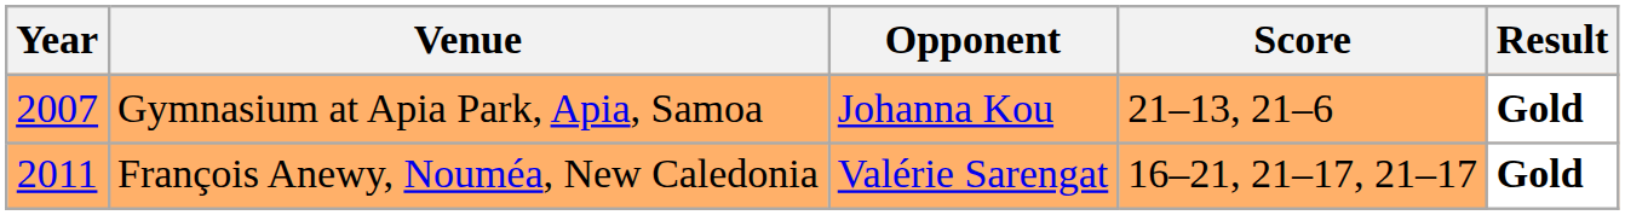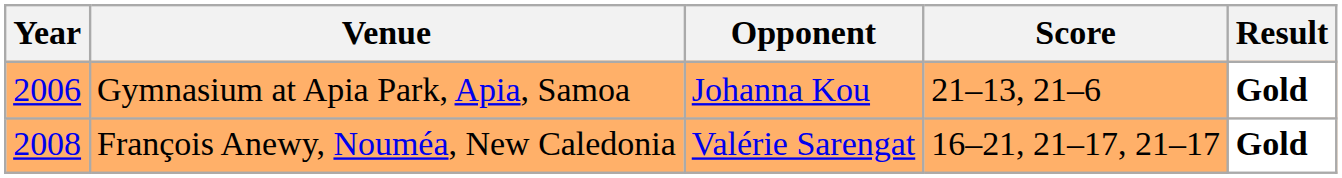 <table class="sortable wikitable" style="font-size: 90%;">
 <tr>
 <th>Year</th>
 <th>Venue</th>
 <th>Opponent</th>
 <th>Score</th>
 <th>Result</th>
 </tr>
 <tr style="background:#FFB069">
-<td align="center"><a href='#'>2007</a></td>
+<td align="center"><a href='#'>2006</a></td>
 <td align="left">Gymnasium at Apia Park, <a href='#'>Apia</a>, Samoa</td>
 <td align="left"> <a href='#'>Johanna Kou</a></td>
 <td align="left">21–13, 21–6</td>
 <td style="text-align:left; background:white"> <strong>Gold</strong></td>
 </tr>
 <tr style="background:#FFB069">
-<td align="center"><a href='#'>2011</a></td>
+<td align="center"><a href='#'>2008</a></td>
 <td align="left">François Anewy, <a href='#'>Nouméa</a>, New Caledonia</td>
 <td align="left"> <a href='#'>Valérie Sarengat</a></td>
 <td align="left">16–21, 21–17, 21–17</td>
 <td style="text-align:left; background:white"> <strong>Gold</strong></td>
 </tr>
 </table>
